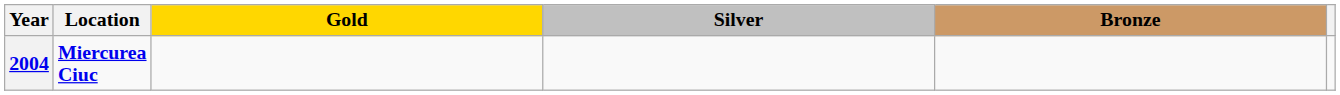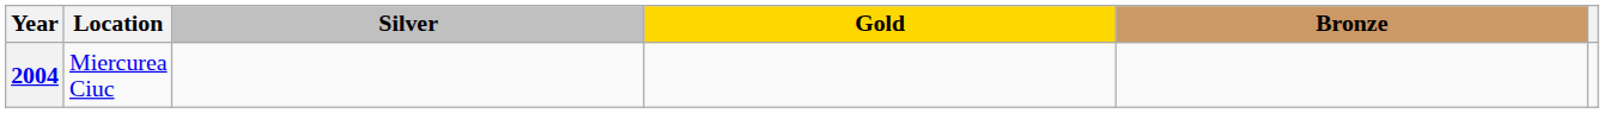 <table class="wikitable unsortable" style="text-align:left; width:85%">
 <tr>
 <th scope="col" style="text-align:center">Year</th>
 <th scope="col" style="text-align:center">Location</th>
+<td scope="col" style="text-align:center; width:30%; background:silver"><strong>Silver</strong></td>
 <td scope="col" style="text-align:center; width:30%; background:gold"><strong>Gold</strong></td>
-<td scope="col" style="text-align:center; width:30%; background:silver"><strong>Silver</strong></td>
 <td scope="col" style="text-align:center; width:30%; background:#c96"><strong>Bronze</strong></td>
 <th scope="col" style="text-align:center"></th>
 </tr>
 <tr>
 <th scope="row" style="text-align:left"><a href='#'>2004</a></th>
-<td><strong><a href='#'>Miercurea Ciuc</a></strong></td>
+<td><a href='#'>Miercurea Ciuc</a></td>
 <td></td>
 <td></td>
 <td></td>
 <td></td>
 </tr>
 </table>
